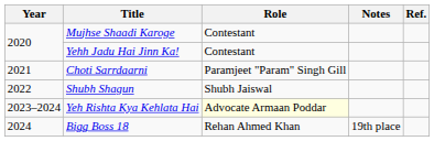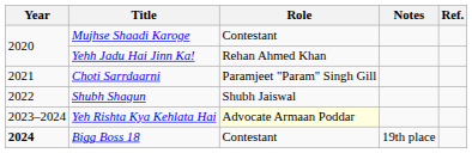 <table class="wikitable">
 <tr>
 <th>Year</th>
 <th>Title</th>
 <th>Role</th>
 <th>Notes</th>
 <th>Ref.</th>
 </tr>
 <tr>
 <td rowspan="2">2020</td>
 <td><em><a href='#'>Mujhse Shaadi Karoge</a></em></td>
 <td>Contestant</td>
 <td></td>
 <td></td>
 </tr>
 <tr>
 <td><em><a href='#'>Yehh Jadu Hai Jinn Ka!</a></em></td>
-<td>Contestant</td>
+<td>Rehan Ahmed Khan</td>
 <td></td>
 <td></td>
 </tr>
 <tr>
 <td>2021</td>
 <td><em><a href='#'>Choti Sarrdaarni</a></em></td>
 <td>Paramjeet "Param" Singh Gill</td>
 <td></td>
 <td></td>
 </tr>
 <tr>
 <td>2022</td>
 <td><em><a href='#'>Shubh Shagun</a></em></td>
 <td>Shubh Jaiswal</td>
 <td></td>
 <td></td>
 </tr>
 <tr>
 <td>2023–2024</td>
 <td><em><a href='#'>Yeh Rishta Kya Kehlata Hai</a></em></td>
 <td style="background: lightyellow;">Advocate Armaan Poddar</td>
 <td></td>
 <td></td>
 </tr>
 <tr>
-<td>2024</td>
+<td><strong>2024</strong></td>
 <td><em><a href='#'>Bigg Boss 18</a></em></td>
-<td>Rehan Ahmed Khan</td>
+<td>Contestant</td>
 <td>19th place</td>
 <td></td>
 </tr>
 </table>
